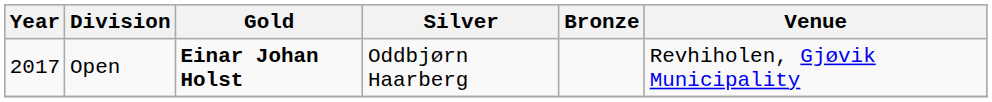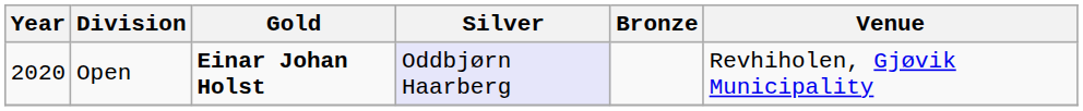 <table class="wikitable sortable" style="text-align: left;">
 <tr>
 <th>Year</th>
 <th>Division</th>
 <th> Gold</th>
 <th> Silver</th>
 <th> Bronze</th>
 <th>Venue</th>
 </tr>
 <tr>
-<td>2017</td>
+<td>2020</td>
 <td>Open</td>
 <td><strong> Einar Johan Holst</strong></td>
-<td> Oddbjørn Haarberg</td>
+<td style="background: lavender;"> Oddbjørn Haarberg</td>
 <td></td>
 <td>Revhiholen, <a href='#'>Gjøvik Municipality</a></td>
 </tr>
 <tr>
 </tr>
 </table>
